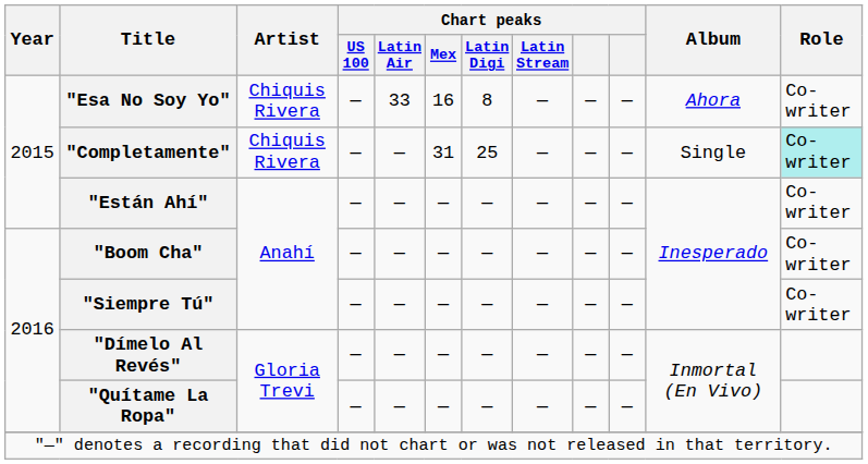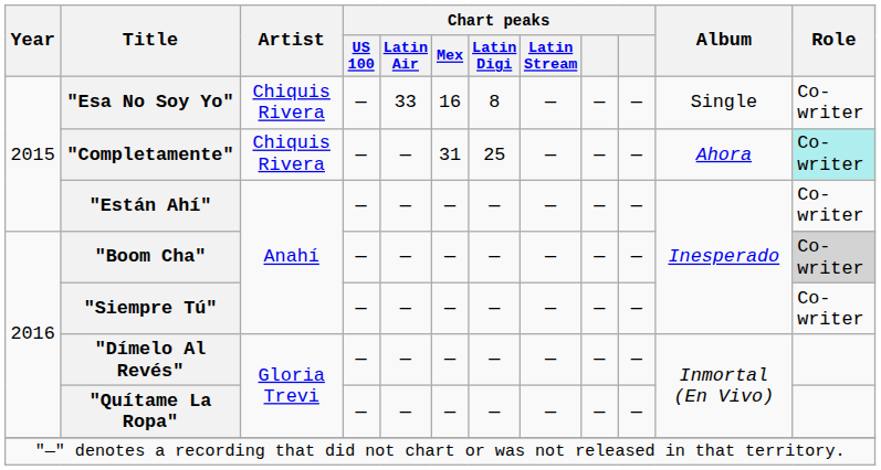 <table class="wikitable plainrowheaders" style="text-align:center;">
 <tr>
 <th scope="col" rowspan="2" style="width:2.5em;">Year</th>
 <th scope="col" rowspan="2">Title</th>
 <th scope="col" rowspan="2">Artist</th>
 <th scope="col" colspan="7"><small>Chart peaks</small></th>
 <th scope="col" rowspan="2">Album</th>
 <th scope="col" rowspan="2">Role</th>
 </tr>
 <tr>
 <th style="width:2em;font-size:80%;"><a href='#'>US<br>100</a></th>
 <th style="width:2em;font-size:80%;"><a href='#'>Latin Air</a></th>
 <th style="width:2em;font-size:80%;"><a href='#'>Mex</a></th>
 <th style="width:2em;font-size:80%;"><a href='#'>Latin Digi</a></th>
 <th style="width:2em;font-size:80%;"><a href='#'>Latin Stream</a></th>
 <th style="width:2em;font-size:80%;"></th>
 <th style="width:2em;font-size:80%;"></th>
 </tr>
 <tr>
 <td rowspan="3">2015</td>
 <th scope="row">"Esa No Soy Yo"</th>
 <td><a href='#'>Chiquis Rivera</a></td>
 <td>—</td>
 <td>33</td>
 <td>16</td>
 <td>8</td>
 <td>—</td>
 <td>—</td>
 <td>—</td>
-<td><em><a href='#'>Ahora</a></em></td>
+<td>Single</td>
 <td align=left>Co-writer</td>
 </tr>
 <tr>
 <th scope="row">"Completamente"</th>
 <td><a href='#'>Chiquis Rivera</a></td>
 <td>—</td>
 <td>—</td>
 <td>31</td>
 <td>25</td>
 <td>—</td>
 <td>—</td>
 <td>—</td>
-<td>Single</td>
+<td><em><a href='#'>Ahora</a></em></td>
 <td align=left style="background: paleturquoise;">Co-writer</td>
 </tr>
 <tr>
 <th scope="row">"Están Ahí"</th>
 <td rowspan="3"><a href='#'>Anahí</a></td>
 <td>—</td>
 <td>—</td>
 <td>—</td>
 <td>—</td>
 <td>—</td>
 <td>—</td>
 <td>—</td>
 <td rowspan="3"><em><a href='#'>Inesperado</a></em></td>
 <td align=left>Co-writer</td>
 </tr>
 <tr>
 <td rowspan="4">2016</td>
 <th scope="row">"Boom Cha"</th>
 <td>—</td>
 <td>—</td>
 <td>—</td>
 <td>—</td>
 <td>—</td>
 <td>—</td>
 <td>—</td>
-<td align=left>Co-writer</td>
+<td align=left style="background: lightgrey;">Co-writer</td>
 </tr>
 <tr>
 <th scope="row">"Siempre Tú"</th>
 <td>—</td>
 <td>—</td>
 <td>—</td>
 <td>—</td>
 <td>—</td>
 <td>—</td>
 <td>—</td>
 <td align=left>Co-writer</td>
 </tr>
 <tr>
 <th scope="row">"Dímelo Al Revés"</th>
 <td rowspan="2"><a href='#'>Gloria Trevi</a></td>
 <td>—</td>
 <td>—</td>
 <td>—</td>
 <td>—</td>
 <td>—</td>
 <td>—</td>
 <td>—</td>
 <td rowspan="2"><em>Inmortal (En Vivo)</em></td>
 <td align=left></td>
 </tr>
 <tr>
 <th scope="row">"Quítame La Ropa"</th>
 <td>—</td>
 <td>—</td>
 <td>—</td>
 <td>—</td>
 <td>—</td>
 <td>—</td>
 <td>—</td>
 <td align=left></td>
 </tr>
 <tr>
 </tr>
 <tr>
 <td colspan="14" style="font-size:90%">"—" denotes a recording that did not chart or was not released in that territory.</td>
 </tr>
 </table>
